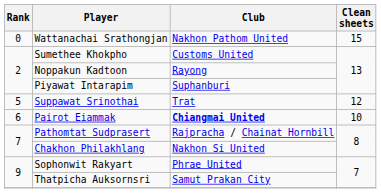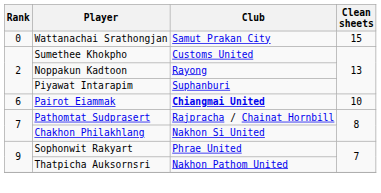 <table class="wikitable" style="text-align:center">
 <tr>
 <th>Rank</th>
 <th>Player</th>
 <th>Club</th>
 <th>Clean<br>sheets</th>
 </tr>
 <tr>
 <td>0</td>
 <td align="left"> Wattanachai Srathongjan</td>
-<td align="left"><a href='#'>Nakhon Pathom United</a></td>
+<td align="left"><a href='#'>Samut Prakan City</a></td>
 <td>15</td>
 </tr>
 <tr>
 <td rowspan="3">2</td>
 <td align="left"> Sumethee Khokpho</td>
 <td align="left"><a href='#'>Customs United</a></td>
 <td rowspan="3">13</td>
 </tr>
 <tr>
 <td align="left"> Noppakun Kadtoon</td>
 <td align="left"><a href='#'>Rayong</a></td>
 </tr>
 <tr>
 <td align="left"> Piyawat Intarapim</td>
 <td align="left"><a href='#'>Suphanburi</a></td>
-</tr>
-<tr>
-<td>5</td>
-<td align="left"> <a href='#'>Suppawat Srinothai</a></td>
-<td align="left"><a href='#'>Trat</a></td>
-<td>12</td>
 </tr>
 <tr>
 <td>6</td>
 <td align="left"> <a href='#'>Pairot Eiammak</a></td>
 <td align="left"><strong><a href='#'>Chiangmai United</a></strong></td>
 <td>10</td>
 </tr>
 <tr>
 <td rowspan="2">7</td>
 <td align="left"> <a href='#'>Pathomtat Sudprasert</a></td>
 <td align="left"><a href='#'>Rajpracha</a> / <a href='#'>Chainat Hornbill</a></td>
 <td rowspan="2">8</td>
 </tr>
 <tr>
 <td align="left"> <a href='#'>Chakhon Philakhlang</a></td>
 <td align="left"><a href='#'>Nakhon Si United</a></td>
 </tr>
 <tr>
 <td rowspan="2">9</td>
 <td align="left"> Sophonwit Rakyart</td>
 <td align="left"><a href='#'>Phrae United</a></td>
 <td rowspan="2">7</td>
 </tr>
 <tr>
 <td align="left"> Thatpicha Auksornsri</td>
-<td align="left"><a href='#'>Samut Prakan City</a></td>
+<td align="left"><a href='#'>Nakhon Pathom United</a></td>
 </tr>
 <tr>
 </tr>
 </table>
